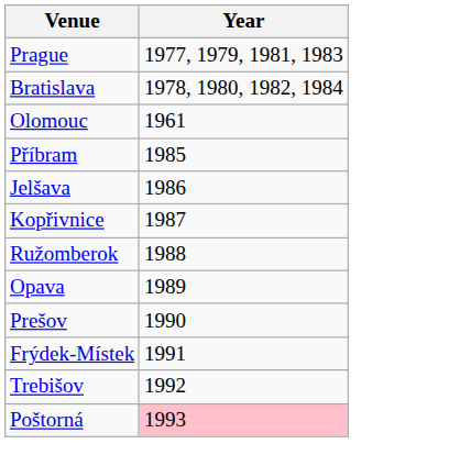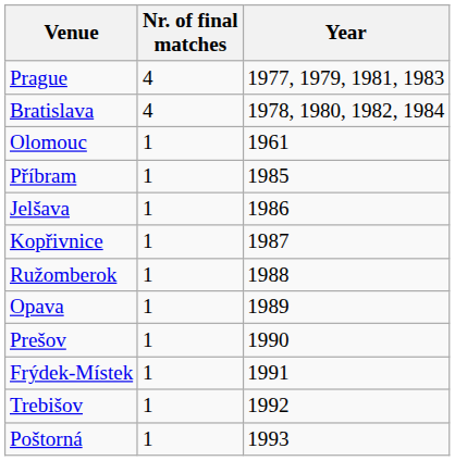 <table class="wikitable sortable">
 <tr>
 <th><strong>Venue</strong></th>
+<th><strong>Nr. of final</strong><br><strong>matches</strong></th>
 <th><strong>Year</strong></th>
 </tr>
 <tr>
 <td><a href='#'>Prague</a></td>
+<td>4</td>
 <td>1977, 1979, 1981, 1983</td>
 </tr>
 <tr>
 <td><a href='#'>Bratislava</a></td>
+<td>4</td>
 <td>1978, 1980, 1982, 1984</td>
 </tr>
 <tr>
 <td><a href='#'>Olomouc</a></td>
+<td>1</td>
 <td>1961</td>
 </tr>
 <tr>
 <td><a href='#'>Příbram</a></td>
+<td>1</td>
 <td>1985</td>
 </tr>
 <tr>
 <td><a href='#'>Jelšava</a></td>
+<td>1</td>
 <td>1986</td>
 </tr>
 <tr>
 <td><a href='#'>Kopřivnice</a></td>
+<td>1</td>
 <td>1987</td>
 </tr>
 <tr>
 <td><a href='#'>Ružomberok</a></td>
+<td>1</td>
 <td>1988</td>
 </tr>
 <tr>
 <td><a href='#'>Opava</a></td>
+<td>1</td>
 <td>1989</td>
 </tr>
 <tr>
 <td><a href='#'>Prešov</a></td>
+<td>1</td>
 <td>1990</td>
 </tr>
 <tr>
 <td><a href='#'>Frýdek-Místek</a></td>
+<td>1</td>
 <td>1991</td>
 </tr>
 <tr>
 <td><a href='#'>Trebišov</a></td>
+<td>1</td>
 <td>1992</td>
 </tr>
 <tr>
 <td><a href='#'>Poštorná</a></td>
-<td style="background: pink;">1993</td>
+<td>1</td>
+<td>1993</td>
 </tr>
 </table>
